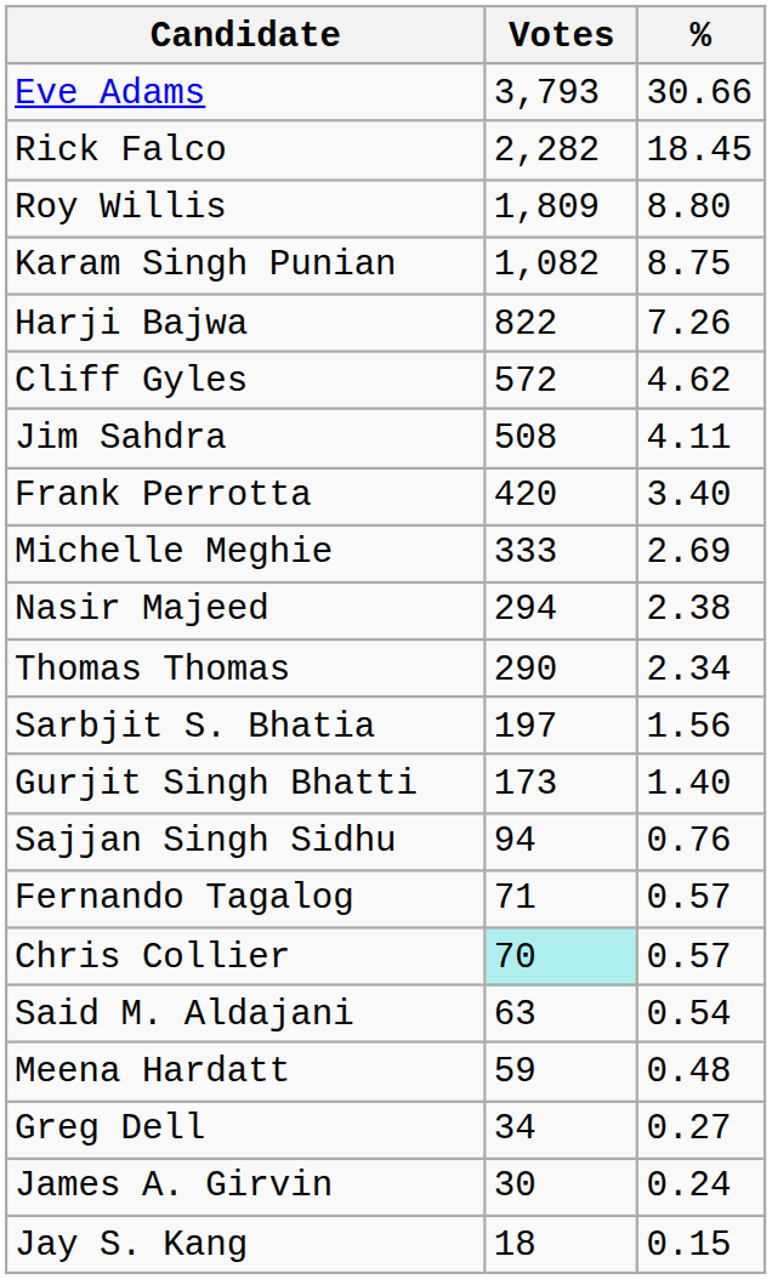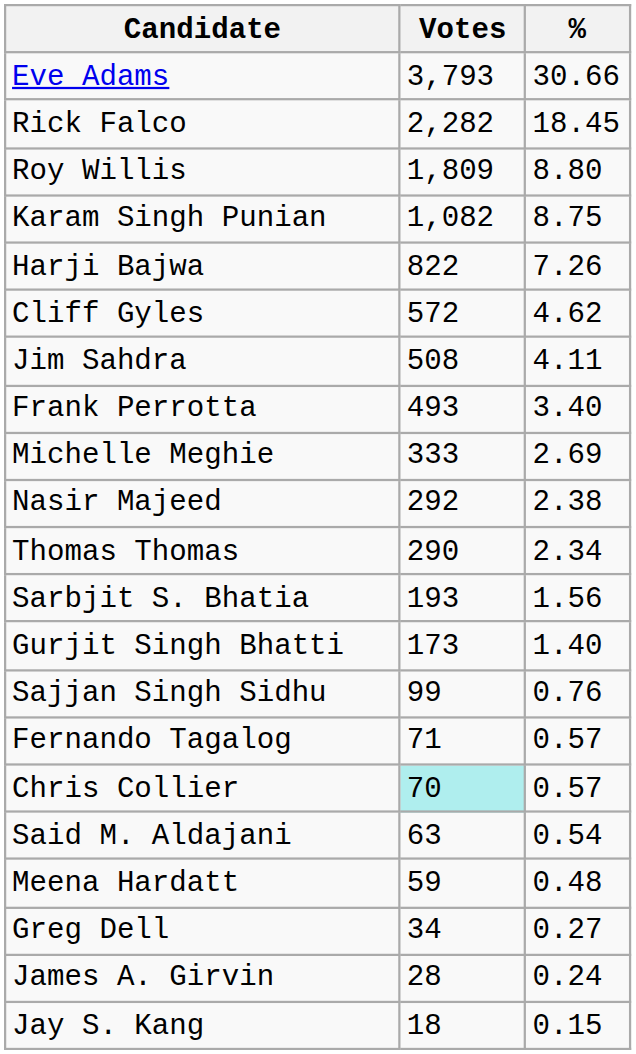 <table class="wikitable">
 <tr>
 <th style="width: 170px">Candidate</th>
 <th style="width: 50px">Votes</th>
 <th style="width: 40px">%</th>
 </tr>
 <tr>
 <td><a href='#'>Eve Adams</a></td>
 <td>3,793</td>
 <td>30.66</td>
 </tr>
 <tr>
 <td>Rick Falco</td>
 <td>2,282</td>
 <td>18.45</td>
 </tr>
 <tr>
 <td>Roy Willis</td>
 <td>1,809</td>
 <td>8.80</td>
 </tr>
 <tr>
 <td>Karam Singh Punian</td>
 <td>1,082</td>
 <td>8.75</td>
 </tr>
 <tr>
 <td>Harji Bajwa</td>
 <td>822</td>
 <td>7.26</td>
 </tr>
 <tr>
 <td>Cliff Gyles</td>
 <td>572</td>
 <td>4.62</td>
 </tr>
 <tr>
 <td>Jim Sahdra</td>
 <td>508</td>
 <td>4.11</td>
 </tr>
 <tr>
 <td>Frank Perrotta</td>
-<td>420</td>
+<td>493</td>
 <td>3.40</td>
 </tr>
 <tr>
 <td>Michelle Meghie</td>
 <td>333</td>
 <td>2.69</td>
 </tr>
 <tr>
 <td>Nasir Majeed</td>
-<td>294</td>
+<td>292</td>
 <td>2.38</td>
 </tr>
 <tr>
 <td>Thomas Thomas</td>
 <td>290</td>
 <td>2.34</td>
 </tr>
 <tr>
 <td>Sarbjit S. Bhatia</td>
-<td>197</td>
+<td>193</td>
 <td>1.56</td>
 </tr>
 <tr>
 <td>Gurjit Singh Bhatti</td>
 <td>173</td>
 <td>1.40</td>
 </tr>
 <tr>
 <td>Sajjan Singh Sidhu</td>
-<td>94</td>
+<td>99</td>
 <td>0.76</td>
 </tr>
 <tr>
 <td>Fernando Tagalog</td>
 <td>71</td>
 <td>0.57</td>
 </tr>
 <tr>
 <td>Chris Collier</td>
 <td style="background: paleturquoise;">70</td>
 <td>0.57</td>
 </tr>
 <tr>
 <td>Said M. Aldajani</td>
 <td>63</td>
 <td>0.54</td>
 </tr>
 <tr>
 <td>Meena Hardatt</td>
 <td>59</td>
 <td>0.48</td>
 </tr>
 <tr>
 <td>Greg Dell</td>
 <td>34</td>
 <td>0.27</td>
 </tr>
 <tr>
 <td>James A. Girvin</td>
-<td>30</td>
+<td>28</td>
 <td>0.24</td>
 </tr>
 <tr>
 <td>Jay S. Kang</td>
 <td>18</td>
 <td>0.15</td>
 </tr>
 </table>
